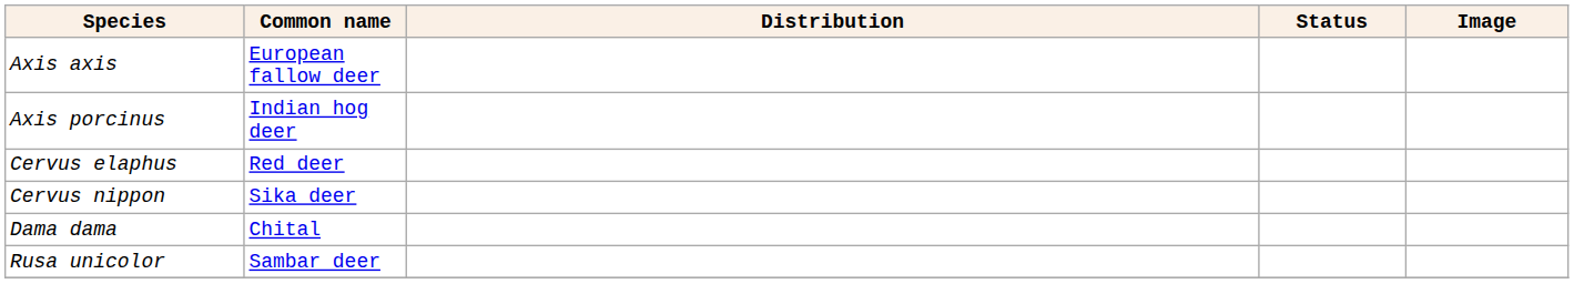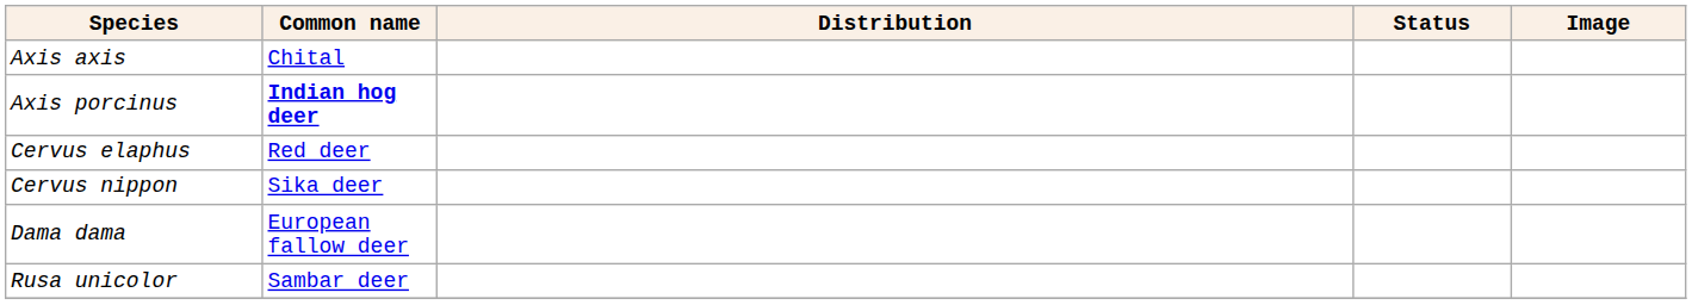 <table class="sortable wikitable plainrowheaders" border="0" style="background:#ffffff" align="top" class="sortable wikitable">
 <tr ->
 <th scope="col" style="background-color:Linen; color:Black" width=150 px>Species</th>
 <th scope="col" style="background-color:Linen; color:Black" width=100 px>Common name</th>
 <th scope="col" style="background:Linen; color:Black" width=550 px>Distribution</th>
 <th scope="col" style="background-color:Linen; color:Black" width=90 px>Status</th>
 <th scope="col" style="background:Linen; color:Black" width=100 px>Image</th>
 </tr>
 <tr>
 <td !scope="row" style="background:#ffffff"><em>Axis axis</em></td>
-<td><a href='#'>European fallow deer</a></td>
+<td><a href='#'>Chital</a></td>
 <td></td>
 <td></td>
 <td></td>
 </tr>
 <tr>
 <td !scope="row" style="background:#ffffff"><em>Axis porcinus</em></td>
-<td><a href='#'>Indian hog deer</a></td>
+<td><strong><a href='#'>Indian hog deer</a></strong></td>
 <td></td>
 <td></td>
 <td></td>
 </tr>
 <tr>
 <td !scope="row" style="background:#ffffff"><em>Cervus elaphus</em></td>
 <td><a href='#'>Red deer</a></td>
 <td></td>
 <td></td>
 <td></td>
 </tr>
 <tr>
 <td !scope="row" style="background:#ffffff"><em>Cervus nippon</em></td>
 <td><a href='#'>Sika deer</a></td>
 <td></td>
 <td></td>
 <td></td>
 </tr>
 <tr>
 <td !scope="row" style="background:#ffffff"><em>Dama dama</em></td>
-<td><a href='#'>Chital</a></td>
+<td><a href='#'>European fallow deer</a></td>
 <td></td>
 <td></td>
 <td></td>
 </tr>
 <tr>
 <td !scope="row" style="background:#ffffff"><em>Rusa unicolor</em></td>
 <td><a href='#'>Sambar deer</a></td>
 <td></td>
 <td></td>
 <td></td>
 </tr>
 <tr>
 </tr>
 </table>
